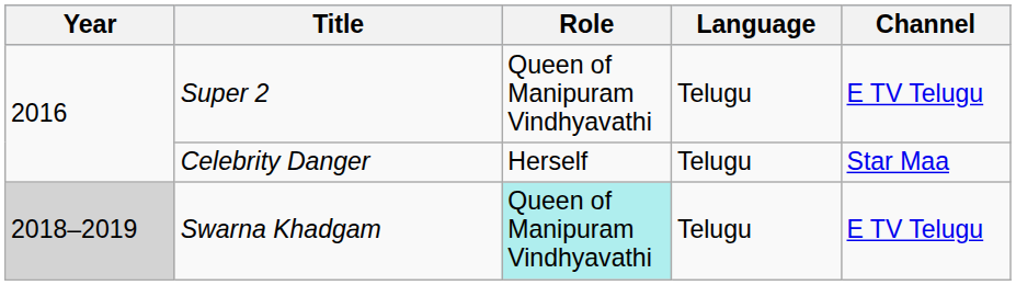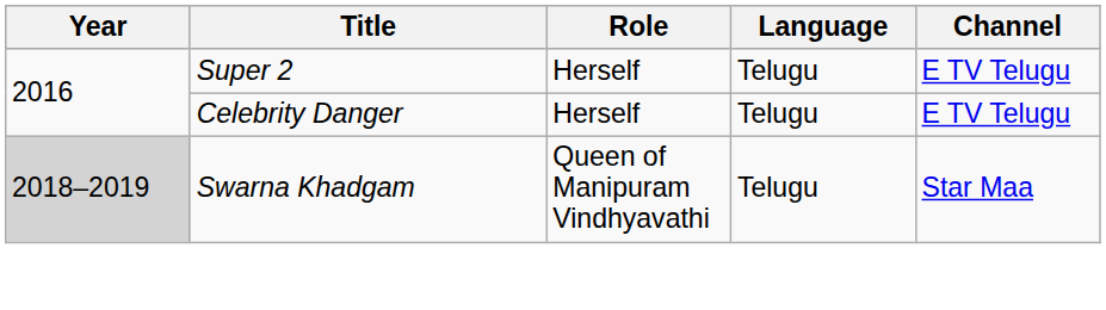 <table class="wikitable sortable" border="1">
 <tr style="background:#B0C4DE;">
 <th style="width:100px;">Year</th>
 <th style="width:200px;">Title</th>
 <th style="width:100px;">Role</th>
 <th style="width:100px;">Language</th>
 <th style="width:100px;">Channel</th>
 </tr>
 <tr>
 <td rowspan="2">2016</td>
 <td><em>Super 2</em></td>
-<td>Queen of Manipuram Vindhyavathi</td>
+<td>Herself</td>
 <td>Telugu</td>
 <td><a href='#'>E TV Telugu</a></td>
 </tr>
 <tr>
 <td><em>Celebrity Danger</em></td>
 <td>Herself</td>
 <td>Telugu</td>
-<td><a href='#'>Star Maa</a></td>
+<td><a href='#'>E TV Telugu</a></td>
 </tr>
 <tr>
 <td style="background: lightgrey;">2018–2019</td>
 <td><em>Swarna Khadgam</em></td>
-<td style="background: paleturquoise;">Queen of Manipuram Vindhyavathi</td>
+<td>Queen of Manipuram Vindhyavathi</td>
 <td>Telugu</td>
-<td><a href='#'>E TV Telugu</a></td>
+<td><a href='#'>Star Maa</a></td>
 </tr>
 </table>
